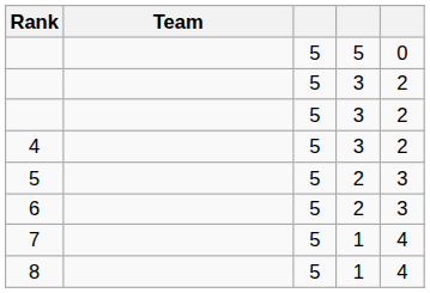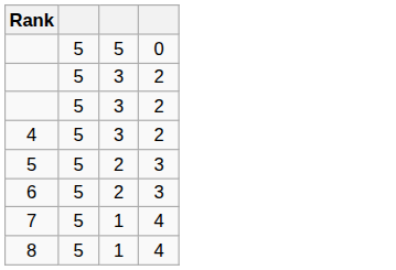 <table class="wikitable" style="text-align:center; font-size:90%;">
 <tr>
 <th width=35>Rank</th>
-<th width=160>Team</th>
 <th width=25></th>
 <th width=25></th>
 <th width=25></th>
 </tr>
 <tr>
 <td></td>
-<td align="left"></td>
 <td>5</td>
 <td>5</td>
 <td>0</td>
 </tr>
 <tr>
 <td></td>
-<td align="left"></td>
 <td>5</td>
 <td>3</td>
 <td>2</td>
 </tr>
 <tr>
 <td></td>
-<td align="left"></td>
 <td>5</td>
 <td>3</td>
 <td>2</td>
 </tr>
 <tr>
 <td>4</td>
-<td align="left"></td>
 <td>5</td>
 <td>3</td>
 <td>2</td>
 </tr>
 <tr>
 <td>5</td>
-<td align="left"></td>
 <td>5</td>
 <td>2</td>
 <td>3</td>
 </tr>
 <tr>
 <td>6</td>
-<td align="left"></td>
 <td>5</td>
 <td>2</td>
 <td>3</td>
 </tr>
 <tr>
 <td>7</td>
-<td align="left"></td>
 <td>5</td>
 <td>1</td>
 <td>4</td>
 </tr>
 <tr>
 <td>8</td>
-<td align="left"></td>
 <td>5</td>
 <td>1</td>
 <td>4</td>
 </tr>
 </table>
